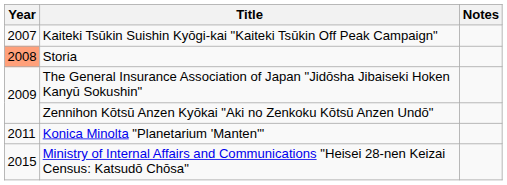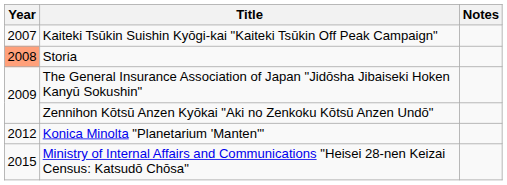 <table class="wikitable">
 <tr>
 <th>Year</th>
 <th>Title</th>
 <th>Notes</th>
 </tr>
 <tr>
 <td>2007</td>
 <td>Kaiteki Tsūkin Suishin Kyōgi-kai "Kaiteki Tsūkin Off Peak Campaign"</td>
 <td></td>
 </tr>
 <tr>
 <td style="background: lightsalmon;">2008</td>
 <td>Storia</td>
 <td></td>
 </tr>
 <tr>
 <td rowspan="2">2009</td>
 <td>The General Insurance Association of Japan "Jidōsha Jibaiseki Hoken Kanyū Sokushin"</td>
 <td></td>
 </tr>
 <tr>
 <td>Zennihon Kōtsū Anzen Kyōkai "Aki no Zenkoku Kōtsū Anzen Undō"</td>
 <td></td>
 </tr>
 <tr>
-<td>2011</td>
+<td>2012</td>
 <td><a href='#'>Konica Minolta</a> "Planetarium 'Manten'"</td>
 <td></td>
 </tr>
 <tr>
 <td>2015</td>
 <td><a href='#'>Ministry of Internal Affairs and Communications</a> "Heisei 28-nen Keizai Census: Katsudō Chōsa"</td>
 <td></td>
 </tr>
 </table>
